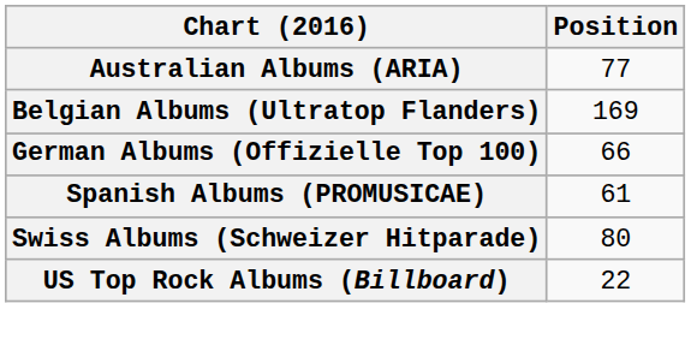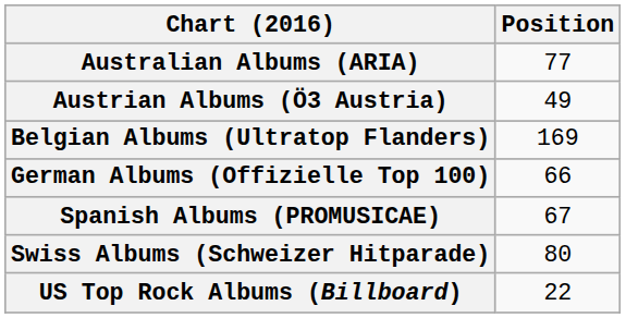 <table class="wikitable sortable plainrowheaders" style="text-align:center">
 <tr>
 <th scope="col">Chart (2016)</th>
 <th scope="col">Position</th>
 </tr>
 <tr>
 <th scope="row">Australian Albums (ARIA)</th>
 <td>77</td>
+</tr>
+<tr>
+<th scope="row">Austrian Albums (Ö3 Austria)</th>
+<td>49</td>
 </tr>
 <tr>
 <th scope="row">Belgian Albums (Ultratop Flanders)</th>
 <td>169</td>
 </tr>
 <tr>
 <th scope="row">German Albums (Offizielle Top 100)</th>
 <td>66</td>
 </tr>
 <tr>
 <th scope="row">Spanish Albums (PROMUSICAE)</th>
-<td>61</td>
+<td>67</td>
 </tr>
 <tr>
 <th scope="row">Swiss Albums (Schweizer Hitparade)</th>
 <td>80</td>
 </tr>
 <tr>
 <th scope="row">US Top Rock Albums (<em>Billboard</em>)</th>
 <td>22</td>
 </tr>
 </table>
